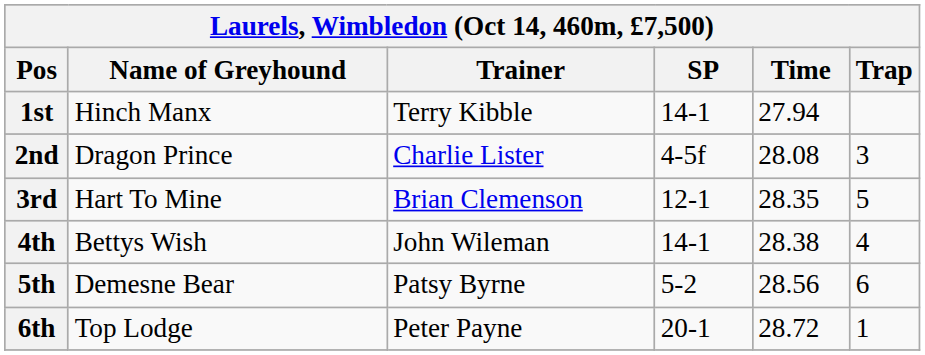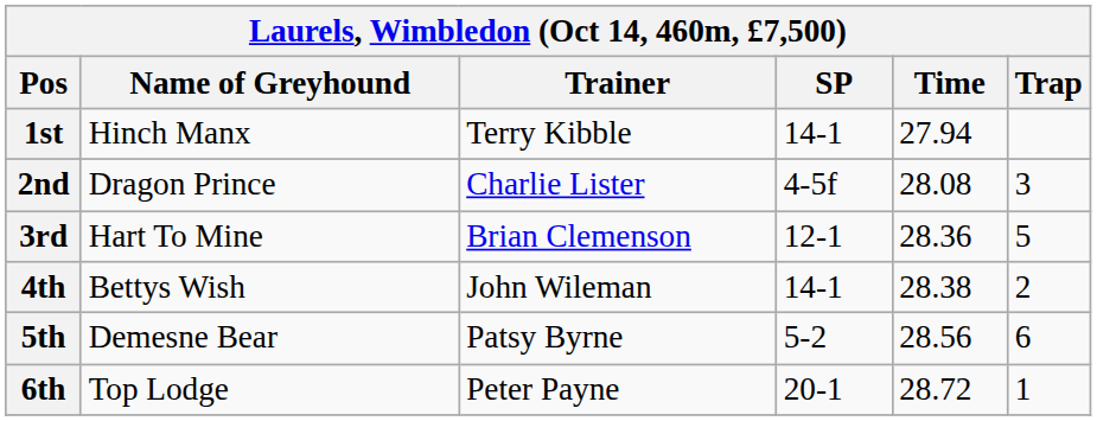 <table class="wikitable">
 <tr>
 <th colspan="6"><a href='#'>Laurels</a>, <a href='#'>Wimbledon</a> (Oct 14, 460m, £7,500)</th>
 </tr>
 <tr>
 <th width=30>Pos</th>
 <th width=180>Name of Greyhound</th>
 <th width=150>Trainer</th>
 <th width=50>SP</th>
 <th width=50>Time</th>
 <th width=30>Trap</th>
 </tr>
 <tr>
 <th>1st</th>
 <td>Hinch Manx</td>
 <td>Terry Kibble</td>
 <td>14-1</td>
 <td>27.94</td>
 <td></td>
 </tr>
 <tr>
 <th>2nd</th>
 <td>Dragon Prince</td>
 <td><a href='#'>Charlie Lister</a></td>
 <td>4-5f</td>
 <td>28.08</td>
 <td>3</td>
 </tr>
 <tr>
 <th>3rd</th>
 <td>Hart To Mine</td>
 <td><a href='#'>Brian Clemenson</a></td>
 <td>12-1</td>
-<td>28.35</td>
+<td>28.36</td>
 <td>5</td>
 </tr>
 <tr>
 <th>4th</th>
 <td>Bettys Wish</td>
 <td>John Wileman</td>
 <td>14-1</td>
 <td>28.38</td>
-<td>4</td>
+<td>2</td>
 </tr>
 <tr>
 <th>5th</th>
 <td>Demesne Bear</td>
 <td>Patsy Byrne</td>
 <td>5-2</td>
 <td>28.56</td>
 <td>6</td>
 </tr>
 <tr>
 <th>6th</th>
 <td>Top Lodge</td>
 <td>Peter Payne</td>
 <td>20-1</td>
 <td>28.72</td>
 <td>1</td>
 </tr>
 </table>
